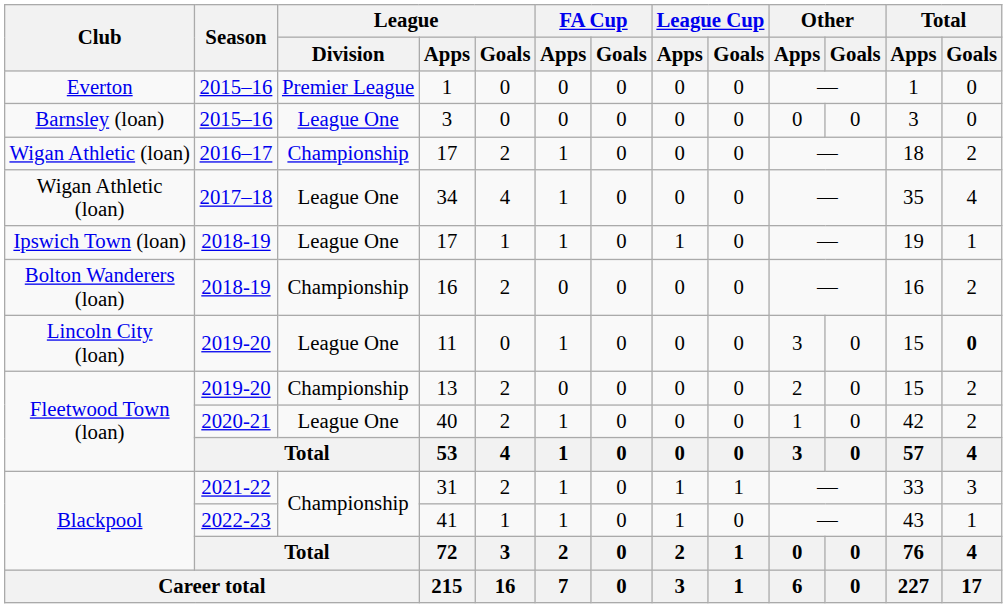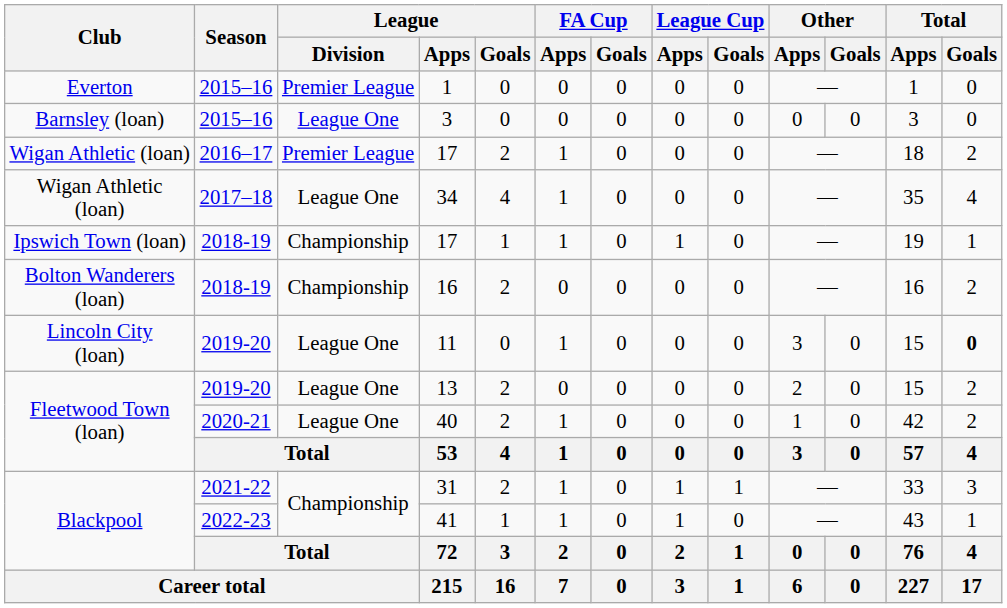 <table class="wikitable" style="text-align:center">
 <tr>
 <th rowspan="2">Club</th>
 <th rowspan="2">Season</th>
 <th colspan="3">League</th>
 <th colspan="2"><a href='#'>FA Cup</a></th>
 <th colspan="2"><a href='#'>League Cup</a></th>
 <th colspan="2">Other</th>
 <th colspan="2">Total</th>
 </tr>
 <tr>
 <th>Division</th>
 <th>Apps</th>
 <th>Goals</th>
 <th>Apps</th>
 <th>Goals</th>
 <th>Apps</th>
 <th>Goals</th>
 <th>Apps</th>
 <th>Goals</th>
 <th>Apps</th>
 <th>Goals</th>
 </tr>
 <tr>
 <td><a href='#'>Everton</a></td>
 <td><a href='#'>2015–16</a></td>
 <td><a href='#'>Premier League</a></td>
 <td>1</td>
 <td>0</td>
 <td>0</td>
 <td>0</td>
 <td>0</td>
 <td>0</td>
 <td colspan="2">—</td>
 <td>1</td>
 <td>0</td>
 </tr>
 <tr>
 <td><a href='#'>Barnsley</a> (loan)</td>
 <td><a href='#'>2015–16</a></td>
 <td><a href='#'>League One</a></td>
 <td>3</td>
 <td>0</td>
 <td>0</td>
 <td>0</td>
 <td>0</td>
 <td>0</td>
 <td>0</td>
 <td>0</td>
 <td>3</td>
 <td>0</td>
 </tr>
 <tr>
 <td><a href='#'>Wigan Athletic</a> (loan)</td>
 <td><a href='#'>2016–17</a></td>
-<td><a href='#'>Championship</a></td>
+<td><a href='#'>Premier League</a></td>
 <td>17</td>
 <td>2</td>
 <td>1</td>
 <td>0</td>
 <td>0</td>
 <td>0</td>
 <td colspan="2">—</td>
 <td>18</td>
 <td>2</td>
 </tr>
 <tr>
 <td>Wigan Athletic<br>(loan)</td>
 <td><a href='#'>2017–18</a></td>
 <td>League One</td>
 <td>34</td>
 <td>4</td>
 <td>1</td>
 <td>0</td>
 <td>0</td>
 <td>0</td>
 <td colspan="2">—</td>
 <td>35</td>
 <td>4</td>
 </tr>
 <tr>
 <td><a href='#'>Ipswich Town</a> (loan)</td>
 <td><a href='#'>2018-19</a></td>
-<td>League One</td>
+<td>Championship</td>
 <td>17</td>
 <td>1</td>
 <td>1</td>
 <td>0</td>
 <td>1</td>
 <td>0</td>
 <td colspan="2">—</td>
 <td>19</td>
 <td>1</td>
 </tr>
 <tr>
 <td><a href='#'>Bolton Wanderers</a><br>(loan)</td>
 <td><a href='#'>2018-19</a></td>
 <td>Championship</td>
 <td>16</td>
 <td>2</td>
 <td>0</td>
 <td>0</td>
 <td>0</td>
 <td>0</td>
 <td colspan="2">—</td>
 <td>16</td>
 <td>2</td>
 </tr>
 <tr>
 <td><a href='#'>Lincoln City</a><br>(loan)</td>
 <td><a href='#'>2019-20</a></td>
 <td>League One</td>
 <td>11</td>
 <td>0</td>
 <td>1</td>
 <td>0</td>
 <td>0</td>
 <td>0</td>
 <td>3</td>
 <td>0</td>
 <td>15</td>
 <td><strong>0</strong></td>
 </tr>
 <tr>
 <td rowspan=3><a href='#'>Fleetwood Town</a><br>(loan)</td>
 <td><a href='#'>2019-20</a></td>
-<td>Championship</td>
+<td>League One</td>
 <td>13</td>
 <td>2</td>
 <td>0</td>
 <td>0</td>
 <td>0</td>
 <td>0</td>
 <td>2</td>
 <td>0</td>
 <td>15</td>
 <td>2</td>
 </tr>
 <tr>
 <td><a href='#'>2020-21</a></td>
 <td>League One</td>
 <td>40</td>
 <td>2</td>
 <td>1</td>
 <td>0</td>
 <td>0</td>
 <td>0</td>
 <td>1</td>
 <td>0</td>
 <td>42</td>
 <td>2</td>
 </tr>
 <tr>
 <th colspan=2>Total</th>
 <th>53</th>
 <th>4</th>
 <th>1</th>
 <th>0</th>
 <th>0</th>
 <th>0</th>
 <th>3</th>
 <th>0</th>
 <th>57</th>
 <th>4</th>
 </tr>
 <tr>
 <td rowspan="3"><a href='#'>Blackpool</a></td>
 <td><a href='#'>2021-22</a></td>
 <td rowspan="2">Championship</td>
 <td>31</td>
 <td>2</td>
 <td>1</td>
 <td>0</td>
 <td>1</td>
 <td>1</td>
 <td colspan="2">—</td>
 <td>33</td>
 <td>3</td>
 </tr>
 <tr>
 <td><a href='#'>2022-23</a></td>
 <td>41</td>
 <td>1</td>
 <td>1</td>
 <td>0</td>
 <td>1</td>
 <td>0</td>
 <td colspan="2">—</td>
 <td>43</td>
 <td>1</td>
 </tr>
 <tr>
 <th colspan="2">Total</th>
 <th>72</th>
 <th>3</th>
 <th>2</th>
 <th>0</th>
 <th>2</th>
 <th>1</th>
 <th>0</th>
 <th>0</th>
 <th>76</th>
 <th>4</th>
 </tr>
 <tr>
 <th colspan="3">Career total</th>
 <th>215</th>
 <th>16</th>
 <th>7</th>
 <th>0</th>
 <th>3</th>
 <th>1</th>
 <th>6</th>
 <th>0</th>
 <th>227</th>
 <th>17</th>
 </tr>
 </table>
